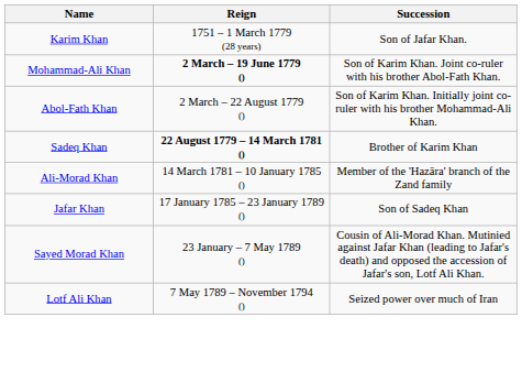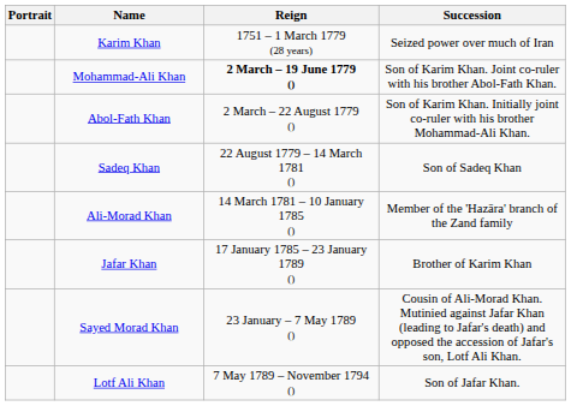 <table class="wikitable" style="text-align:center; width:80%;">
 <tr>
+<th width="7%">Portrait</th>
 <th width="27%">Name</th>
 <th width="32%">Reign</th>
 <th width="34%">Succession</th>
 </tr>
 <tr>
+<td></td>
 <td><a href='#'>Karim Khan</a></td>
 <td>1751 – 1 March 1779<em></em><br><small>(28 years)</small></td>
-<td>Son of Jafar Khan.</td>
+<td>Seized power over much of Iran</td>
 </tr>
 <tr>
+<td></td>
 <td><a href='#'>Mohammad-Ali Khan</a></td>
 <td><strong>2 March – 19 June 1779<br><small>()</small></strong></td>
 <td>Son of Karim Khan.<em></em> Joint co-ruler with his brother Abol-Fath Khan.</td>
 </tr>
 <tr>
+<td></td>
 <td><a href='#'>Abol-Fath Khan</a></td>
 <td>2 March – 22 August 1779<br><small>()</small></td>
 <td>Son of Karim Khan.<em></em> Initially joint co-ruler with his brother Mohammad-Ali Khan.</td>
 </tr>
 <tr>
+<td></td>
 <td><a href='#'>Sadeq Khan</a></td>
-<td><strong>22 August 1779 – 14 March 1781<br><small>()</small></strong></td>
-<td>Brother of Karim Khan<em></em></td>
+<td>22 August 1779 – 14 March 1781<br><small>()</small></td>
+<td>Son of Sadeq Khan<em></em></td>
 </tr>
 <tr>
+<td></td>
 <td><a href='#'>Ali-Morad Khan</a></td>
 <td>14 March 1781 – 10 January 1785<br><small>()</small></td>
 <td>Member of the 'Hazāra' branch of the Zand family<em></em></td>
 </tr>
 <tr>
+<td></td>
 <td><a href='#'>Jafar Khan</a></td>
 <td>17 January 1785 – 23 January 1789<br><small>()</small></td>
-<td>Son of Sadeq Khan<em></em></td>
+<td>Brother of Karim Khan<em></em></td>
 </tr>
 <tr>
+<td></td>
 <td><a href='#'>Sayed Morad Khan</a></td>
 <td>23 January – 7 May 1789<br><small>()</small></td>
 <td>Cousin of Ali-Morad Khan. Mutinied against Jafar Khan (leading to Jafar's death) and opposed the accession of Jafar's son, Lotf Ali Khan.<em></em></td>
 </tr>
 <tr>
+<td></td>
 <td><a href='#'>Lotf Ali Khan</a></td>
 <td>7 May 1789 – November 1794<em></em><br><small>()</small></td>
-<td>Seized power over much of Iran</td>
+<td>Son of Jafar Khan.</td>
 </tr>
 </table>
